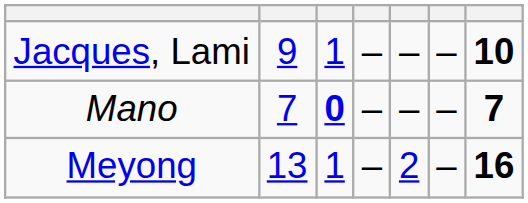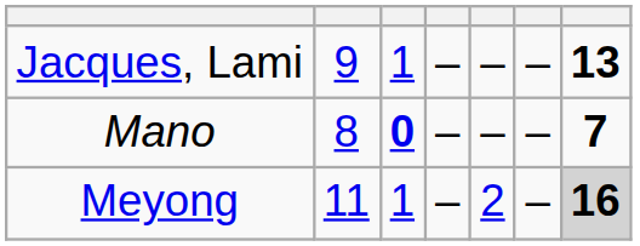 <table class="wikitable" style="text-align:center;">
 <tr>
 <th></th>
 <th></th>
 <th></th>
 <th></th>
 <th></th>
 <th></th>
 <th></th>
 </tr>
 <tr>
 <td><a href='#'>Jacques</a>, Lami</td>
 <td><a href='#'>9</a></td>
 <td><a href='#'>1</a></td>
 <td>–</td>
 <td>–</td>
 <td>–</td>
-<td><strong>10</strong></td>
+<td><strong>13</strong></td>
 </tr>
 <tr>
 <td><em>Mano</em></td>
-<td><a href='#'>7</a></td>
+<td><a href='#'>8</a></td>
 <td><strong><a href='#'>0</a></strong></td>
 <td>–</td>
 <td>–</td>
 <td>–</td>
 <td><strong>7</strong></td>
 </tr>
 <tr>
 <td><a href='#'>Meyong</a></td>
-<td><a href='#'>13</a></td>
+<td><a href='#'>11</a></td>
 <td><a href='#'>1</a></td>
 <td>–</td>
 <td><a href='#'>2</a></td>
 <td>–</td>
-<td><strong>16</strong></td>
+<td style="background: lightgrey;"><strong>16</strong></td>
 </tr>
 </table>
